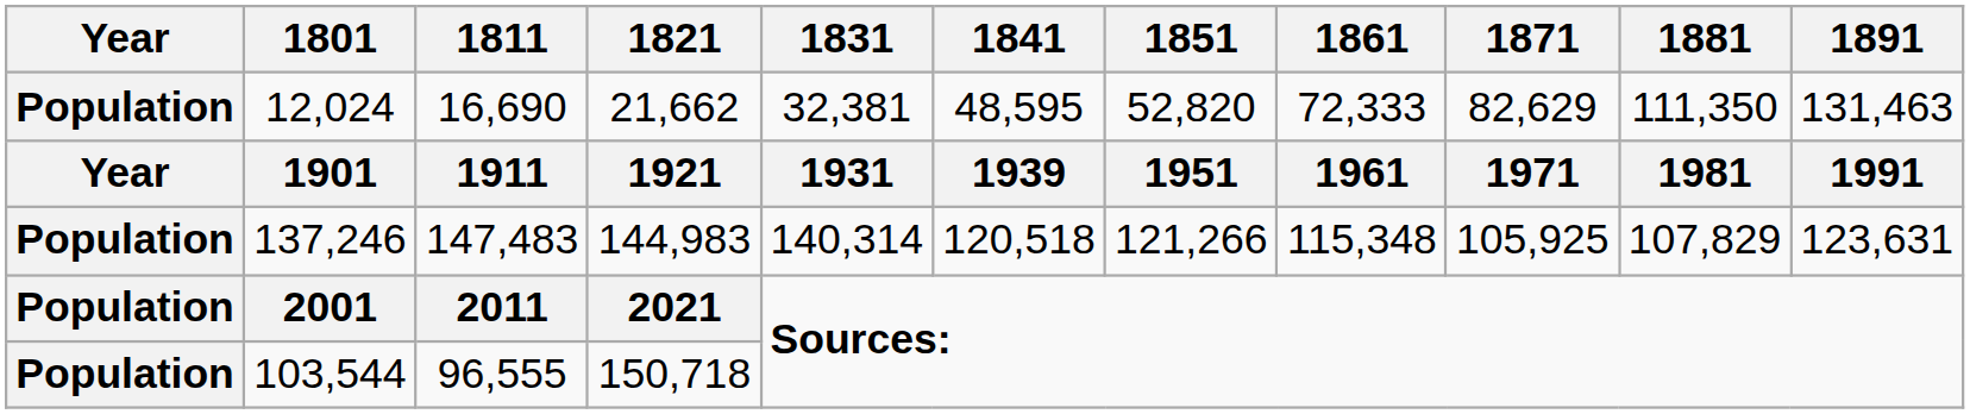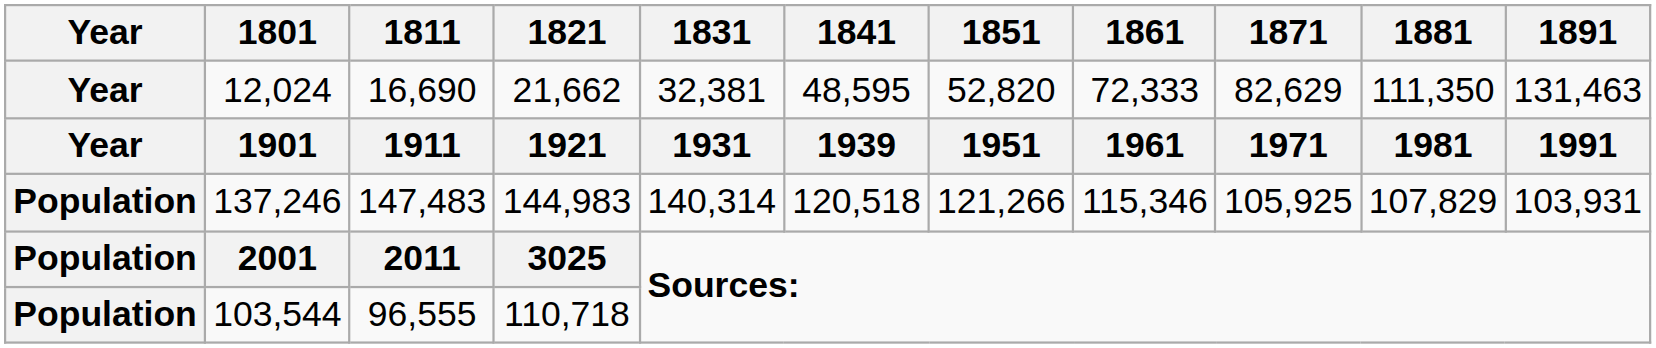 <table class="wikitable">
 <tr>
 <th>Year</th>
 <th>1801</th>
 <th>1811</th>
 <th>1821</th>
 <th>1831</th>
 <th>1841</th>
 <th>1851</th>
 <th>1861</th>
 <th>1871</th>
 <th>1881</th>
 <th>1891</th>
 </tr>
 <tr style="text-align: center;">
-<th>Population</th>
+<th>Year</th>
 <td>12,024</td>
 <td>16,690</td>
 <td>21,662</td>
 <td>32,381</td>
 <td>48,595</td>
 <td>52,820</td>
 <td>72,333</td>
 <td>82,629</td>
 <td>111,350</td>
 <td>131,463</td>
 </tr>
 <tr>
 <th>Year</th>
 <th>1901</th>
 <th>1911</th>
 <th>1921</th>
 <th>1931</th>
 <th>1939</th>
 <th>1951</th>
 <th>1961</th>
 <th>1971</th>
 <th>1981</th>
 <th>1991</th>
 </tr>
 <tr style="text-align: center;">
 <th>Population</th>
 <td>137,246</td>
 <td>147,483</td>
 <td>144,983</td>
 <td>140,314</td>
 <td>120,518</td>
 <td>121,266</td>
-<td>115,348</td>
+<td>115,346</td>
 <td>105,925</td>
 <td>107,829</td>
-<td>123,631</td>
+<td>103,931</td>
 </tr>
 <tr>
 <th>Population</th>
 <th>2001</th>
 <th>2011</th>
-<th>2021</th>
+<th>3025</th>
 <td colspan=8 rowspan=2><strong>Sources:</strong> </td>
 </tr>
 <tr style="text-align: center;">
 <th>Population</th>
 <td>103,544</td>
 <td>96,555</td>
-<td>150,718</td>
+<td>110,718</td>
 </tr>
 </table>
